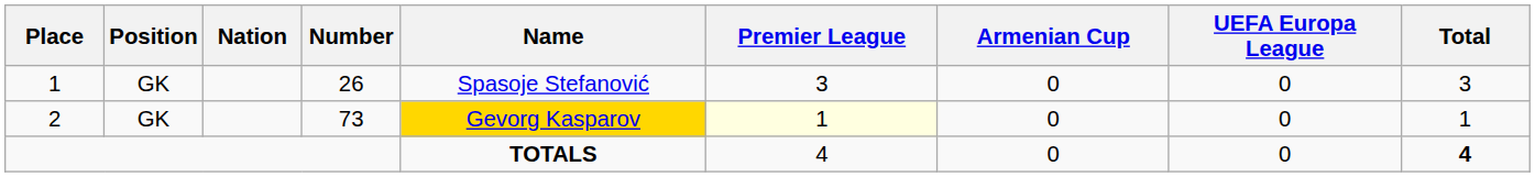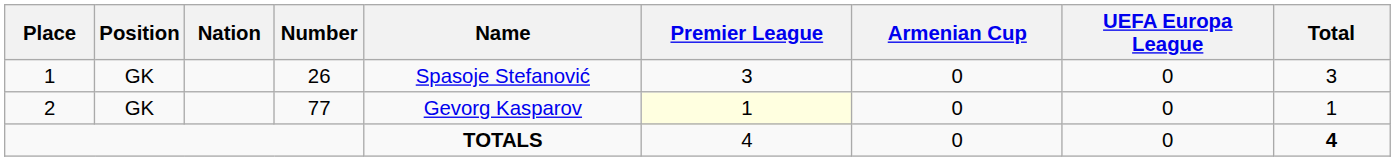 <table class="wikitable" style="font-size: 95%; text-align: center;">
 <tr>
 <th width=60>Place</th>
 <th width=60>Position</th>
 <th width=60>Nation</th>
 <th width=60>Number</th>
 <th width=200>Name</th>
 <th width=150><a href='#'>Premier League</a></th>
 <th width=150><a href='#'>Armenian Cup</a></th>
 <th width=150><a href='#'>UEFA Europa League</a></th>
 <th width=80><strong>Total</strong></th>
 </tr>
 <tr>
 <td>1</td>
 <td>GK</td>
 <td></td>
 <td>26</td>
 <td><a href='#'>Spasoje Stefanović</a></td>
 <td>3</td>
 <td>0</td>
 <td>0</td>
 <td>3</td>
 </tr>
 <tr>
 <td>2</td>
 <td>GK</td>
 <td></td>
-<td>73</td>
-<td style="background: gold;"><a href='#'>Gevorg Kasparov</a></td>
+<td>77</td>
+<td><a href='#'>Gevorg Kasparov</a></td>
 <td style="background: lightyellow;">1</td>
 <td>0</td>
 <td>0</td>
 <td>1</td>
 </tr>
 <tr>
 <td colspan="4"></td>
 <td><strong>TOTALS</strong></td>
 <td>4</td>
 <td>0</td>
 <td>0</td>
 <td><strong>4</strong></td>
 </tr>
 </table>
